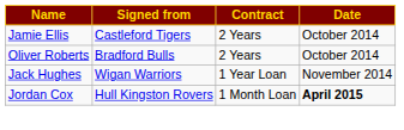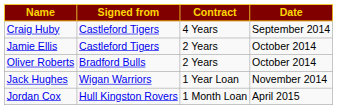 <table class="wikitable">
 <tr>
 <th scope="col" style="background:#800000; color:gold; border:solid gold 1px">Name</th>
 <th scope="col" style="background:#800000; color:gold; border:solid gold 1px">Signed from</th>
 <th scope="col" style="background:#800000; color:gold; border:solid gold 1px">Contract</th>
 <th scope="col" style="background:#800000; color:gold; border:solid gold 1px">Date</th>
+</tr>
+<tr>
+<td><a href='#'>Craig Huby</a></td>
+<td><a href='#'>Castleford Tigers</a></td>
+<td>4 Years</td>
+<td>September 2014</td>
 </tr>
 <tr>
 <td><a href='#'>Jamie Ellis</a></td>
 <td><a href='#'>Castleford Tigers</a></td>
 <td>2 Years</td>
 <td>October 2014</td>
 </tr>
 <tr>
 <td><a href='#'>Oliver Roberts</a></td>
 <td><a href='#'>Bradford Bulls</a></td>
 <td>2 Years</td>
 <td>October 2014</td>
 </tr>
 <tr>
 <td><a href='#'>Jack Hughes</a></td>
 <td><a href='#'>Wigan Warriors</a></td>
 <td>1 Year Loan</td>
 <td>November 2014</td>
 </tr>
 <tr>
 <td><a href='#'>Jordan Cox</a></td>
 <td><a href='#'>Hull Kingston Rovers</a></td>
 <td>1 Month Loan</td>
-<td><strong>April 2015</strong></td>
+<td>April 2015</td>
 </tr>
 </table>
